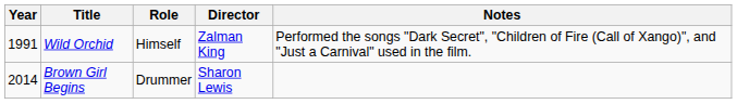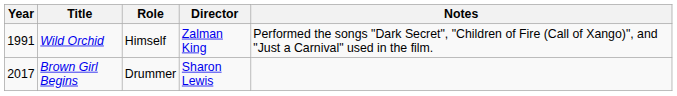 <table class="wikitable">
 <tr>
 <th>Year</th>
 <th>Title</th>
 <th>Role</th>
 <th>Director</th>
 <th>Notes</th>
 </tr>
 <tr>
 <td>1991</td>
 <td><em><a href='#'>Wild Orchid</a></em></td>
 <td>Himself</td>
 <td><a href='#'>Zalman King</a></td>
 <td>Performed the songs "Dark Secret", "Children of Fire (Call of Xango)", and "Just a Carnival" used in the film.</td>
 </tr>
 <tr>
-<td>2014</td>
+<td>2017</td>
 <td><em><a href='#'>Brown Girl Begins</a></em></td>
 <td>Drummer</td>
 <td><a href='#'>Sharon Lewis</a></td>
 <td></td>
 </tr>
 </table>
